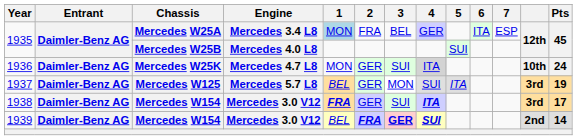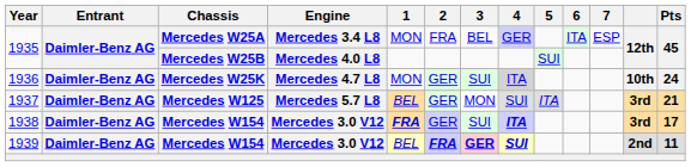 <table class="wikitable" style="text-align:center; font-size:85%">
 <tr>
 <th>Year</th>
 <th>Entrant</th>
 <th>Chassis</th>
 <th>Engine</th>
 <th>1</th>
 <th>2</th>
 <th>3</th>
 <th>4</th>
 <th>5</th>
 <th>6</th>
 <th>7</th>
 <th></th>
 <th>Pts</th>
 </tr>
 <tr>
 <td rowspan=2><a href='#'>1935</a></td>
 <th rowspan=2 nowrap><a href='#'>Daimler-Benz AG</a></th>
 <th nowrap><a href='#'>Mercedes</a> <a href='#'>W25A</a></th>
 <th nowrap><a href='#'>Mercedes</a> 3.4 <a href='#'>L8</a></th>
-<td style="background: lightblue;"><a href='#'>MON</a></td>
+<td><a href='#'>MON</a></td>
 <td><a href='#'>FRA</a></td>
 <td><a href='#'>BEL</a></td>
 <td style="background:#cfcfff;"><a href='#'>GER</a><br></td>
 <td></td>
 <td style="background:#dfffdf;"><a href='#'>ITA</a><br></td>
 <td><a href='#'>ESP</a></td>
 <th rowspan=2>12th</th>
 <th rowspan=2>45</th>
 </tr>
 <tr>
 <th nowrap><a href='#'>Mercedes</a> <a href='#'>W25B</a></th>
 <th nowrap><a href='#'>Mercedes</a> 4.0 <a href='#'>L8</a></th>
 <td></td>
 <td></td>
 <td></td>
 <td></td>
 <td style="background:#dfffdf;"><a href='#'>SUI</a><br></td>
 <td></td>
 <td></td>
 </tr>
 <tr>
 <td><a href='#'>1936</a></td>
 <th nowrap><a href='#'>Daimler-Benz AG</a></th>
 <th nowrap><a href='#'>Mercedes</a> <a href='#'>W25K</a></th>
 <th nowrap><a href='#'>Mercedes</a> 4.7 <a href='#'>L8</a></th>
 <td><a href='#'>MON</a></td>
 <td style="background:#dfffdf;"><a href='#'>GER</a><br></td>
 <td style="background:#dfffdf;"><a href='#'>SUI</a><br></td>
 <td style="background: lightgrey;"><a href='#'>ITA</a></td>
 <td></td>
 <td></td>
 <td></td>
 <th>10th</th>
 <th>24</th>
 </tr>
 <tr>
 <td><a href='#'>1937</a></td>
 <th nowrap><a href='#'>Daimler-Benz AG</a></th>
 <th nowrap><a href='#'>Mercedes</a> <a href='#'>W125</a></th>
 <th nowrap><a href='#'>Mercedes</a> 5.7 <a href='#'>L8</a></th>
 <td style="background:#ffdf9f;"><em><a href='#'>BEL</a></em><br></td>
 <td style="background:#dfffdf;"><a href='#'>GER</a><br></td>
 <td style="background:#ffffff;"><a href='#'>MON</a><br></td>
 <td style="background:#dfdfdf;"><a href='#'>SUI</a><br></td>
 <td style="background:#dfdfdf;"><em><a href='#'>ITA</a></em><br></td>
 <td></td>
 <td></td>
 <th style="background:#ffdf9f;">3rd</th>
-<th style="background:#ffdf9f;">19</th>
+<th style="background:#ffdf9f;">21</th>
 </tr>
 <tr>
 <td><a href='#'>1938</a></td>
 <th nowrap><a href='#'>Daimler-Benz AG</a></th>
 <th nowrap><a href='#'>Mercedes</a> <a href='#'>W154</a></th>
 <th nowrap><a href='#'>Mercedes</a> 3.0 <a href='#'>V12</a></th>
 <td style="background:#ffdf9f;"><strong><em><a href='#'>FRA</a></em></strong><br></td>
 <td style="background:#cfcfff;"><a href='#'>GER</a><br></td>
 <td style="background:#dfffdf;"><a href='#'>SUI</a><br></td>
 <td style="background:#cfcfff;"><strong><em><a href='#'>ITA</a></em></strong><br></td>
 <td></td>
 <td></td>
 <td></td>
 <th style="background:#ffdf9f;">3rd</th>
 <th style="background:#ffdf9f;">17</th>
 </tr>
 <tr>
 <td><a href='#'>1939</a></td>
 <th nowrap><a href='#'>Daimler-Benz AG</a></th>
 <th nowrap><a href='#'>Mercedes</a> <a href='#'>W154</a></th>
 <th nowrap><a href='#'>Mercedes</a> 3.0 <a href='#'>V12</a></th>
 <td style="background:#FFFFBF;"><em><a href='#'>BEL</a></em><br></td>
 <td style="background:#cfcfff;"><strong><em><a href='#'>FRA</a></em></strong><br></td>
 <td style="background:#FFCFCF;"><strong><a href='#'>GER</a></strong><br></td>
 <td style="background:#FFFFBF;"><strong><em><a href='#'>SUI</a></em></strong><br></td>
 <td></td>
 <td></td>
 <td></td>
 <th style="background:#dfdfdf;">2nd</th>
-<th style="background:#dfdfdf;">14</th>
+<th style="background:#dfdfdf;">11</th>
 </tr>
 <tr>
 <th colspan=13></th>
 </tr>
 </table>
